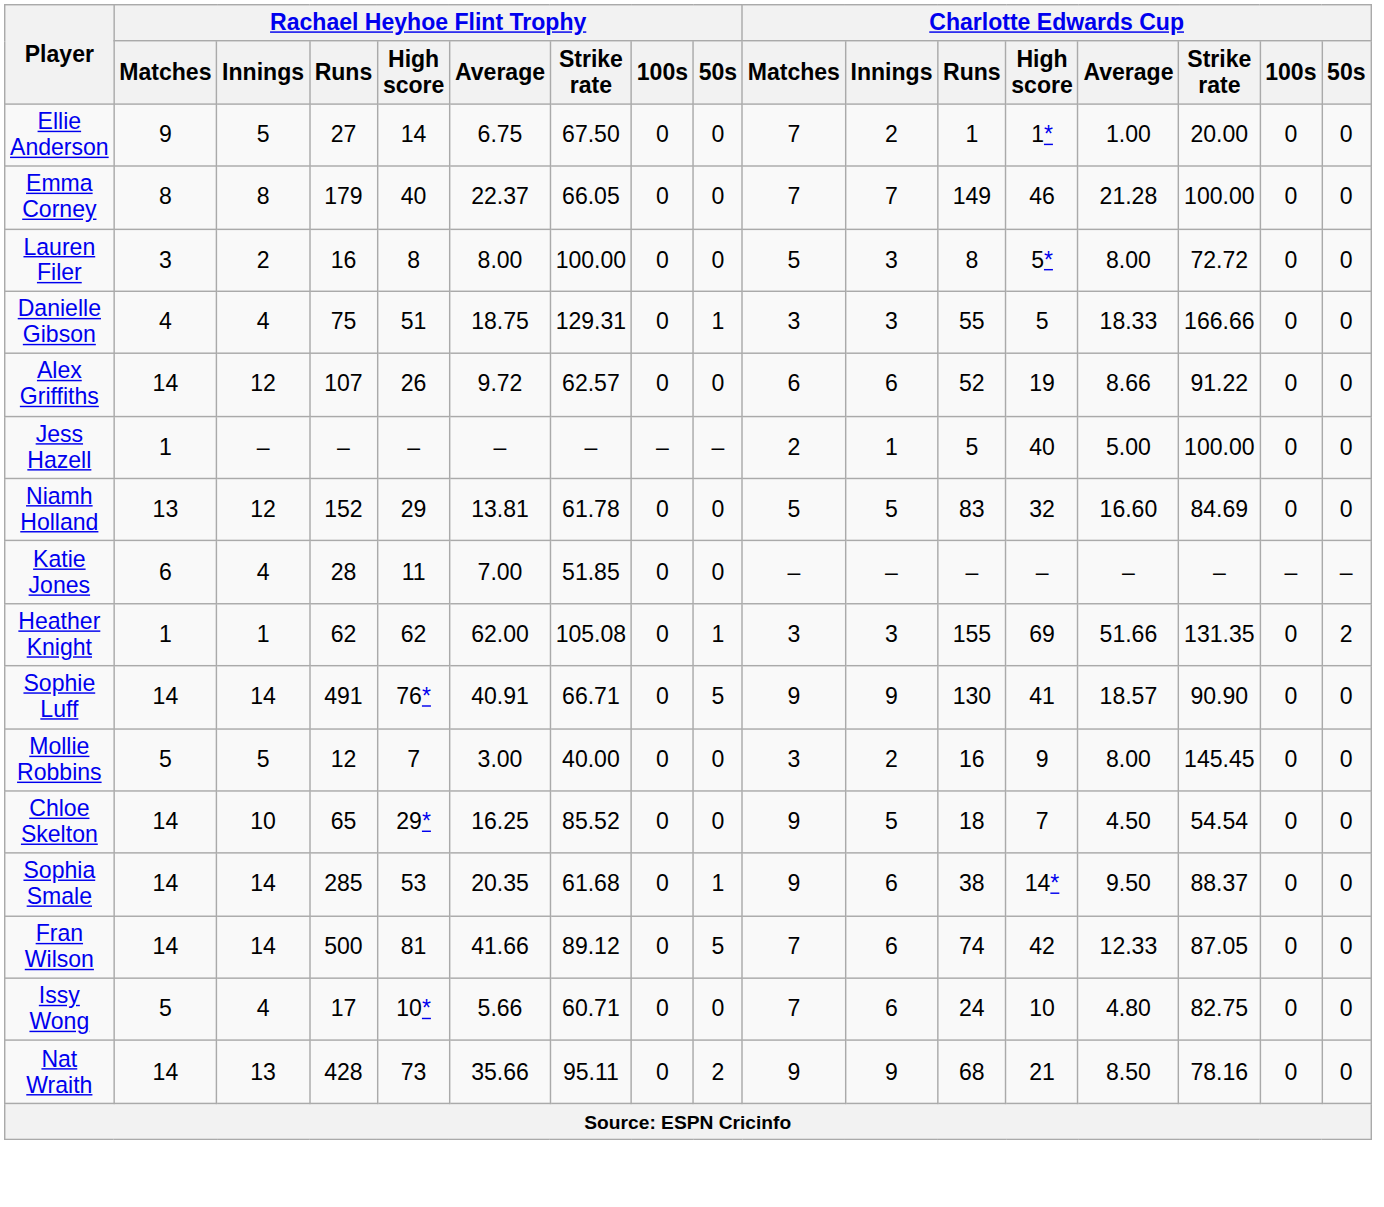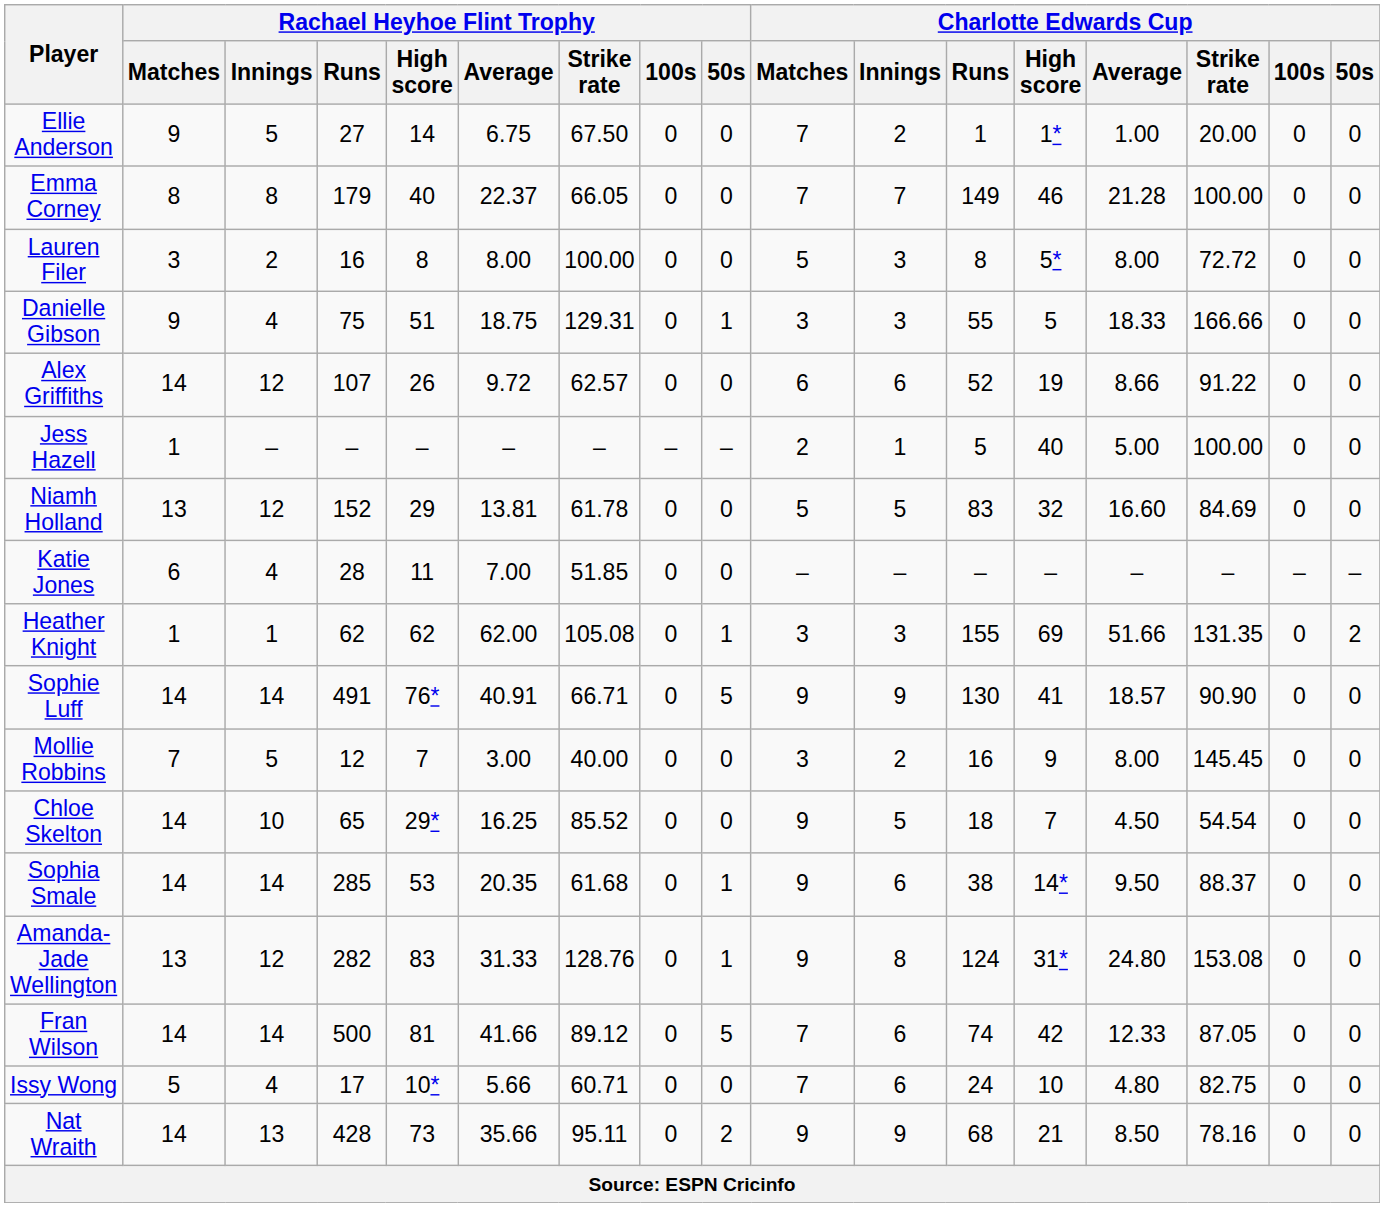 <table class="wikitable" style="text-align:center; width:90%;">
 <tr>
 <th rowspan=2>Player</th>
 <th colspan=8><a href='#'>Rachael Heyhoe Flint Trophy</a></th>
 <th colspan=8><a href='#'>Charlotte Edwards Cup</a></th>
 </tr>
 <tr>
 <th>Matches</th>
 <th>Innings</th>
 <th>Runs</th>
 <th>High score</th>
 <th>Average</th>
 <th>Strike rate</th>
 <th>100s</th>
 <th>50s</th>
 <th>Matches</th>
 <th>Innings</th>
 <th>Runs</th>
 <th>High score</th>
 <th>Average</th>
 <th>Strike rate</th>
 <th>100s</th>
 <th>50s</th>
 </tr>
 <tr>
 <td><a href='#'>Ellie Anderson</a></td>
 <td>9</td>
 <td>5</td>
 <td>27</td>
 <td>14</td>
 <td>6.75</td>
 <td>67.50</td>
 <td>0</td>
 <td>0</td>
 <td>7</td>
 <td>2</td>
 <td>1</td>
 <td>1<a href='#'>*</a></td>
 <td>1.00</td>
 <td>20.00</td>
 <td>0</td>
 <td>0</td>
 </tr>
 <tr>
 <td><a href='#'>Emma Corney</a></td>
 <td>8</td>
 <td>8</td>
 <td>179</td>
 <td>40</td>
 <td>22.37</td>
 <td>66.05</td>
 <td>0</td>
 <td>0</td>
 <td>7</td>
 <td>7</td>
 <td>149</td>
 <td>46</td>
 <td>21.28</td>
 <td>100.00</td>
 <td>0</td>
 <td>0</td>
 </tr>
 <tr>
 <td><a href='#'>Lauren Filer</a></td>
 <td>3</td>
 <td>2</td>
 <td>16</td>
 <td>8</td>
 <td>8.00</td>
 <td>100.00</td>
 <td>0</td>
 <td>0</td>
 <td>5</td>
 <td>3</td>
 <td>8</td>
 <td>5<a href='#'>*</a></td>
 <td>8.00</td>
 <td>72.72</td>
 <td>0</td>
 <td>0</td>
 </tr>
 <tr>
 <td><a href='#'>Danielle Gibson</a></td>
-<td>4</td>
+<td>9</td>
 <td>4</td>
 <td>75</td>
 <td>51</td>
 <td>18.75</td>
 <td>129.31</td>
 <td>0</td>
 <td>1</td>
 <td>3</td>
 <td>3</td>
 <td>55</td>
 <td>5</td>
 <td>18.33</td>
 <td>166.66</td>
 <td>0</td>
 <td>0</td>
 </tr>
 <tr>
 <td><a href='#'>Alex Griffiths</a></td>
 <td>14</td>
 <td>12</td>
 <td>107</td>
 <td>26</td>
 <td>9.72</td>
 <td>62.57</td>
 <td>0</td>
 <td>0</td>
 <td>6</td>
 <td>6</td>
 <td>52</td>
 <td>19</td>
 <td>8.66</td>
 <td>91.22</td>
 <td>0</td>
 <td>0</td>
 </tr>
 <tr>
 <td><a href='#'>Jess Hazell</a></td>
 <td>1</td>
 <td>–</td>
 <td>–</td>
 <td>–</td>
 <td>–</td>
 <td>–</td>
 <td>–</td>
 <td>–</td>
 <td>2</td>
 <td>1</td>
 <td>5</td>
 <td>40</td>
 <td>5.00</td>
 <td>100.00</td>
 <td>0</td>
 <td>0</td>
 </tr>
 <tr>
 <td><a href='#'>Niamh Holland</a></td>
 <td>13</td>
 <td>12</td>
 <td>152</td>
 <td>29</td>
 <td>13.81</td>
 <td>61.78</td>
 <td>0</td>
 <td>0</td>
 <td>5</td>
 <td>5</td>
 <td>83</td>
 <td>32</td>
 <td>16.60</td>
 <td>84.69</td>
 <td>0</td>
 <td>0</td>
 </tr>
 <tr>
 <td><a href='#'>Katie Jones</a></td>
 <td>6</td>
 <td>4</td>
 <td>28</td>
 <td>11</td>
 <td>7.00</td>
 <td>51.85</td>
 <td>0</td>
 <td>0</td>
 <td>–</td>
 <td>–</td>
 <td>–</td>
 <td>–</td>
 <td>–</td>
 <td>–</td>
 <td>–</td>
 <td>–</td>
 </tr>
 <tr>
 <td><a href='#'>Heather Knight</a></td>
 <td>1</td>
 <td>1</td>
 <td>62</td>
 <td>62</td>
 <td>62.00</td>
 <td>105.08</td>
 <td>0</td>
 <td>1</td>
 <td>3</td>
 <td>3</td>
 <td>155</td>
 <td>69</td>
 <td>51.66</td>
 <td>131.35</td>
 <td>0</td>
 <td>2</td>
 </tr>
 <tr>
 <td><a href='#'>Sophie Luff</a></td>
 <td>14</td>
 <td>14</td>
 <td>491</td>
 <td>76<a href='#'>*</a></td>
 <td>40.91</td>
 <td>66.71</td>
 <td>0</td>
 <td>5</td>
 <td>9</td>
 <td>9</td>
 <td>130</td>
 <td>41</td>
 <td>18.57</td>
 <td>90.90</td>
 <td>0</td>
 <td>0</td>
 </tr>
 <tr>
 <td><a href='#'>Mollie Robbins</a></td>
-<td>5</td>
+<td>7</td>
 <td>5</td>
 <td>12</td>
 <td>7</td>
 <td>3.00</td>
 <td>40.00</td>
 <td>0</td>
 <td>0</td>
 <td>3</td>
 <td>2</td>
 <td>16</td>
 <td>9</td>
 <td>8.00</td>
 <td>145.45</td>
 <td>0</td>
 <td>0</td>
 </tr>
 <tr>
 <td><a href='#'>Chloe Skelton</a></td>
 <td>14</td>
 <td>10</td>
 <td>65</td>
 <td>29<a href='#'>*</a></td>
 <td>16.25</td>
 <td>85.52</td>
 <td>0</td>
 <td>0</td>
 <td>9</td>
 <td>5</td>
 <td>18</td>
 <td>7</td>
 <td>4.50</td>
 <td>54.54</td>
 <td>0</td>
 <td>0</td>
 </tr>
 <tr>
 <td><a href='#'>Sophia Smale</a></td>
 <td>14</td>
 <td>14</td>
 <td>285</td>
 <td>53</td>
 <td>20.35</td>
 <td>61.68</td>
 <td>0</td>
 <td>1</td>
 <td>9</td>
 <td>6</td>
 <td>38</td>
 <td>14<a href='#'>*</a></td>
 <td>9.50</td>
 <td>88.37</td>
+<td>0</td>
+<td>0</td>
+</tr>
+<tr>
+<td><a href='#'>Amanda-Jade Wellington</a></td>
+<td>13</td>
+<td>12</td>
+<td>282</td>
+<td>83</td>
+<td>31.33</td>
+<td>128.76</td>
+<td>0</td>
+<td>1</td>
+<td>9</td>
+<td>8</td>
+<td>124</td>
+<td>31<a href='#'>*</a></td>
+<td>24.80</td>
+<td>153.08</td>
 <td>0</td>
 <td>0</td>
 </tr>
 <tr>
 <td><a href='#'>Fran Wilson</a></td>
 <td>14</td>
 <td>14</td>
 <td>500</td>
 <td>81</td>
 <td>41.66</td>
 <td>89.12</td>
 <td>0</td>
 <td>5</td>
 <td>7</td>
 <td>6</td>
 <td>74</td>
 <td>42</td>
 <td>12.33</td>
 <td>87.05</td>
 <td>0</td>
 <td>0</td>
 </tr>
 <tr>
 <td><a href='#'>Issy Wong</a></td>
 <td>5</td>
 <td>4</td>
 <td>17</td>
 <td>10<a href='#'>*</a></td>
 <td>5.66</td>
 <td>60.71</td>
 <td>0</td>
 <td>0</td>
 <td>7</td>
 <td>6</td>
 <td>24</td>
 <td>10</td>
 <td>4.80</td>
 <td>82.75</td>
 <td>0</td>
 <td>0</td>
 </tr>
 <tr>
 <td><a href='#'>Nat Wraith</a></td>
 <td>14</td>
 <td>13</td>
 <td>428</td>
 <td>73</td>
 <td>35.66</td>
 <td>95.11</td>
 <td>0</td>
 <td>2</td>
 <td>9</td>
 <td>9</td>
 <td>68</td>
 <td>21</td>
 <td>8.50</td>
 <td>78.16</td>
 <td>0</td>
 <td>0</td>
 </tr>
 <tr>
 <th colspan="17"><small>Source: ESPN Cricinfo</small></th>
 </tr>
 </table>
